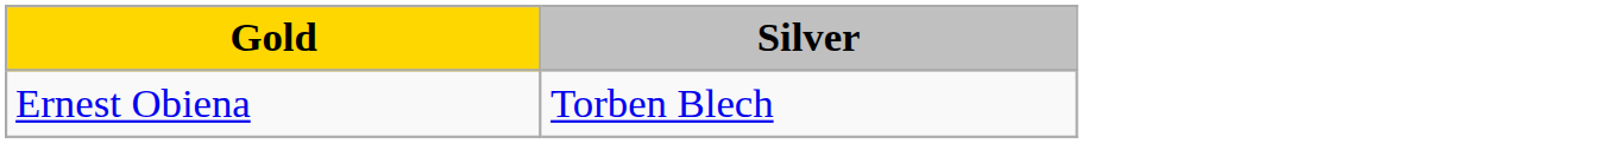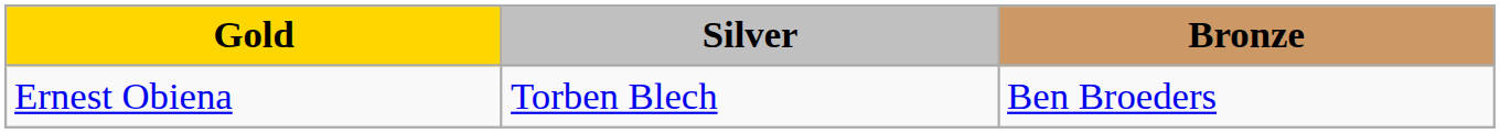 <table class="wikitable" style="text-align:left">
 <tr align="center">
 <td width=200 bgcolor=gold><strong>Gold</strong></td>
 <td width=200 bgcolor=silver><strong>Silver</strong></td>
+<td width=200 bgcolor=CC9966><strong>Bronze</strong></td>
 </tr>
 <tr>
 <td><a href='#'>Ernest Obiena</a><br></td>
 <td><a href='#'>Torben Blech</a><br></td>
+<td><a href='#'>Ben Broeders</a><br></td>
 </tr>
 </table>
